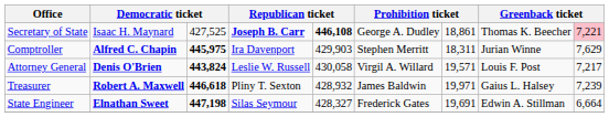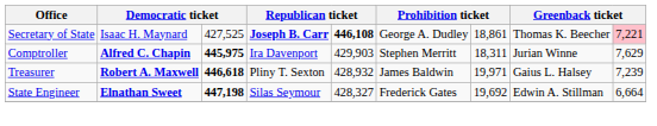 <table class=wikitable>
 <tr bgcolor=lightgrey>
 <th>Office</th>
 <th colspan="2" ><a href='#'>Democratic</a> ticket</th>
 <th colspan="2" ><a href='#'>Republican</a> ticket</th>
 <th colspan="2" ><a href='#'>Prohibition</a> ticket</th>
 <th colspan="2" ><a href='#'>Greenback</a> ticket</th>
 </tr>
 <tr>
 <td><a href='#'>Secretary of State</a></td>
 <td><a href='#'>Isaac H. Maynard</a></td>
 <td align="right">427,525</td>
 <td><strong><a href='#'>Joseph B. Carr</a></strong></td>
 <td align="right"><strong>446,108</strong></td>
 <td>George A. Dudley</td>
 <td align="right">18,861</td>
 <td>Thomas K. Beecher</td>
 <td align="right" style="background: pink;">7,221</td>
 </tr>
 <tr>
 <td><a href='#'>Comptroller</a></td>
 <td><strong><a href='#'>Alfred C. Chapin</a></strong></td>
 <td align="right"><strong>445,975</strong></td>
 <td><a href='#'>Ira Davenport</a></td>
 <td align="right">429,903</td>
 <td>Stephen Merritt</td>
 <td align="right">18,311</td>
 <td>Jurian Winne</td>
 <td align="right">7,629</td>
 </tr>
 <tr>
-<td><a href='#'>Attorney General</a></td>
-<td><strong><a href='#'>Denis O'Brien</a></strong></td>
-<td align="right"><strong>443,824</strong></td>
-<td><a href='#'>Leslie W. Russell</a></td>
-<td align="right">430,058</td>
-<td>Virgil A. Willard</td>
-<td align="right">19,571</td>
-<td>Louis F. Post</td>
-<td align="right">7,217</td>
-</tr>
-<tr>
 <td><a href='#'>Treasurer</a></td>
 <td><strong><a href='#'>Robert A. Maxwell</a></strong></td>
 <td align="right"><strong>446,618</strong></td>
 <td>Pliny T. Sexton</td>
 <td align="right">428,932</td>
 <td>James Baldwin</td>
 <td align="right">19,971</td>
 <td>Gaius L. Halsey</td>
 <td align="right">7,239</td>
 </tr>
 <tr>
 <td><a href='#'>State Engineer</a></td>
 <td><strong><a href='#'>Elnathan Sweet</a></strong></td>
 <td align="right"><strong>447,198</strong></td>
 <td><a href='#'>Silas Seymour</a></td>
 <td align="right">428,327</td>
 <td>Frederick Gates</td>
-<td align="right">19,691</td>
+<td align="right">19,692</td>
 <td>Edwin A. Stillman</td>
 <td align="right">6,664</td>
 </tr>
 <tr>
 </tr>
 </table>
